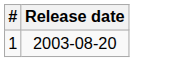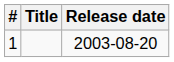 <table class="wikitable" style="text-align:center" cellpadding="2">
 <tr>
 <th>#</th>
+<th>Title</th>
 <th>Release date</th>
 </tr>
 <tr>
 <td>1</td>
+<td></td>
 <td>2003-08-20</td>
 </tr>
 </table>
